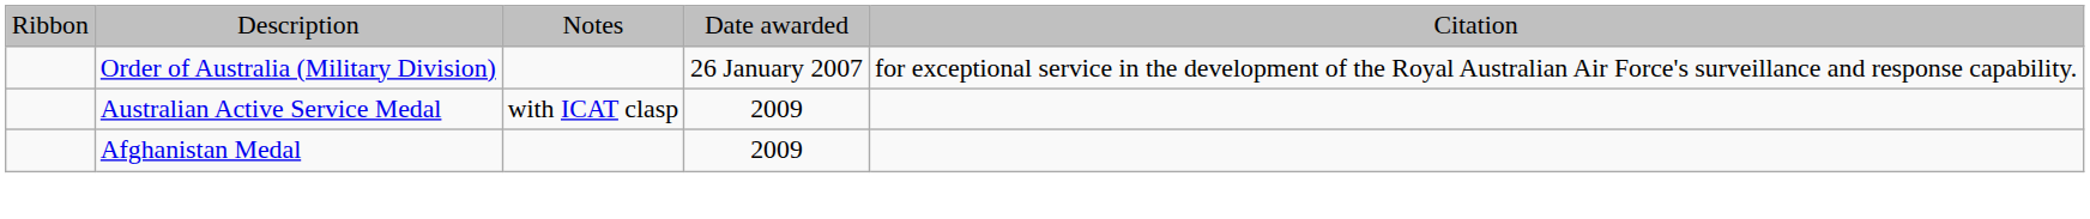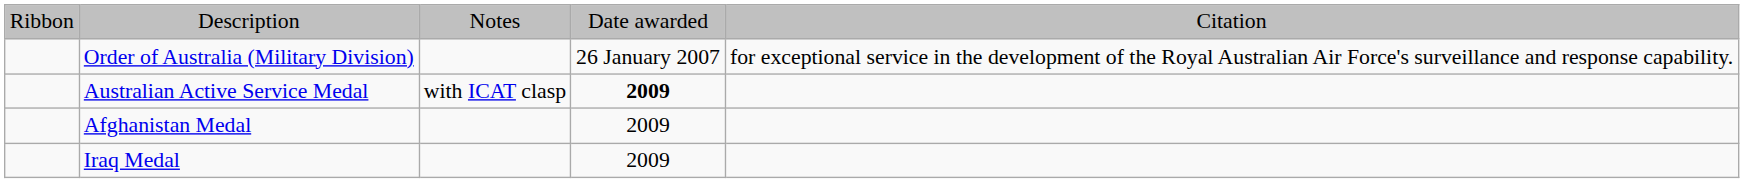 <table class="wikitable">
 <tr>
 <td bgcolor="silver" align="center">Ribbon</td>
 <td bgcolor="silver" align="center">Description</td>
 <td bgcolor="silver" align="center">Notes</td>
 <td bgcolor="silver" align="center">Date awarded</td>
 <td bgcolor="silver" align="center">Citation</td>
 </tr>
 <tr>
 <td></td>
 <td><a href='#'>Order of Australia (Military Division)</a></td>
 <td></td>
 <td>26 January 2007</td>
 <td align="wrap">for exceptional service in the development of the Royal Australian Air Force's surveillance and response capability.</td>
 </tr>
 <tr>
 <td></td>
 <td><a href='#'>Australian Active Service Medal</a></td>
 <td>with <a href='#'>ICAT</a> clasp</td>
-<td align="center">2009</td>
+<td align="center"><strong>2009</strong></td>
 <td></td>
 </tr>
 <tr>
 <td></td>
 <td><a href='#'>Afghanistan Medal</a></td>
 <td></td>
 <td align="center">2009</td>
 <td></td>
 </tr>
+<tr>
+<td></td>
+<td><a href='#'>Iraq Medal</a></td>
+<td></td>
+<td align="center">2009</td>
+<td></td>
+</tr>
 </table>
